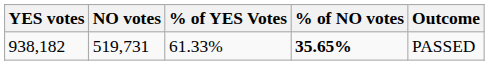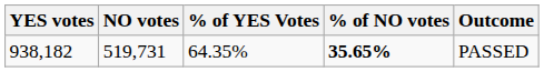 <table class="wikitable">
 <tr>
 <th>YES votes</th>
 <th>NO votes</th>
 <th>% of YES Votes</th>
 <th>% of NO votes</th>
 <th>Outcome</th>
 </tr>
 <tr>
 <td>938,182</td>
 <td>519,731</td>
-<td>61.33%</td>
+<td>64.35%</td>
 <td><strong>35.65%</strong></td>
 <td>PASSED</td>
 </tr>
 </table>
